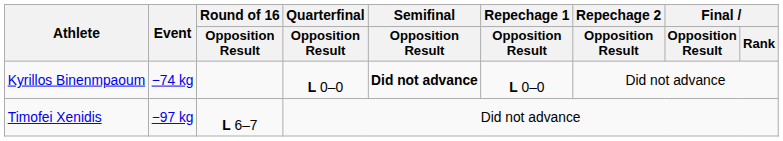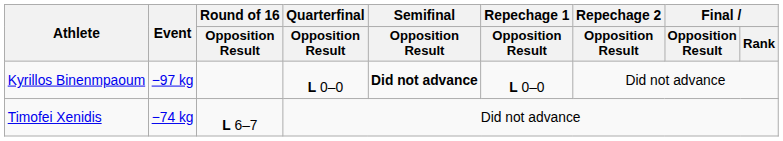 <table class="wikitable" style="font-size:90%">
 <tr>
 <th rowspan="2">Athlete</th>
 <th rowspan="2">Event</th>
 <th>Round of 16</th>
 <th>Quarterfinal</th>
 <th>Semifinal</th>
 <th>Repechage 1</th>
 <th>Repechage 2</th>
 <th colspan=2>Final / </th>
 </tr>
 <tr style="font-size: 95%">
 <th>Opposition<br>Result</th>
 <th>Opposition<br>Result</th>
 <th>Opposition<br>Result</th>
 <th>Opposition<br>Result</th>
 <th>Opposition<br>Result</th>
 <th>Opposition<br>Result</th>
 <th>Rank</th>
 </tr>
 <tr align=center>
 <td align=left><a href='#'>Kyrillos Binenmpaoum</a></td>
-<td align=left><a href='#'>−74 kg</a></td>
+<td align=left><a href='#'>−97 kg</a></td>
 <td></td>
 <td><br><strong>L</strong> 0–0</td>
 <td><strong>Did not advance</strong></td>
 <td><br><strong>L</strong> 0–0</td>
 <td colspan=3>Did not advance</td>
 </tr>
 <tr align=center>
 <td align=left><a href='#'>Timofei Xenidis</a></td>
-<td align=left><a href='#'>−97 kg</a></td>
+<td align=left><a href='#'>−74 kg</a></td>
 <td><br><strong>L</strong> 6–7</td>
 <td colspan=6>Did not advance</td>
 </tr>
 </table>
